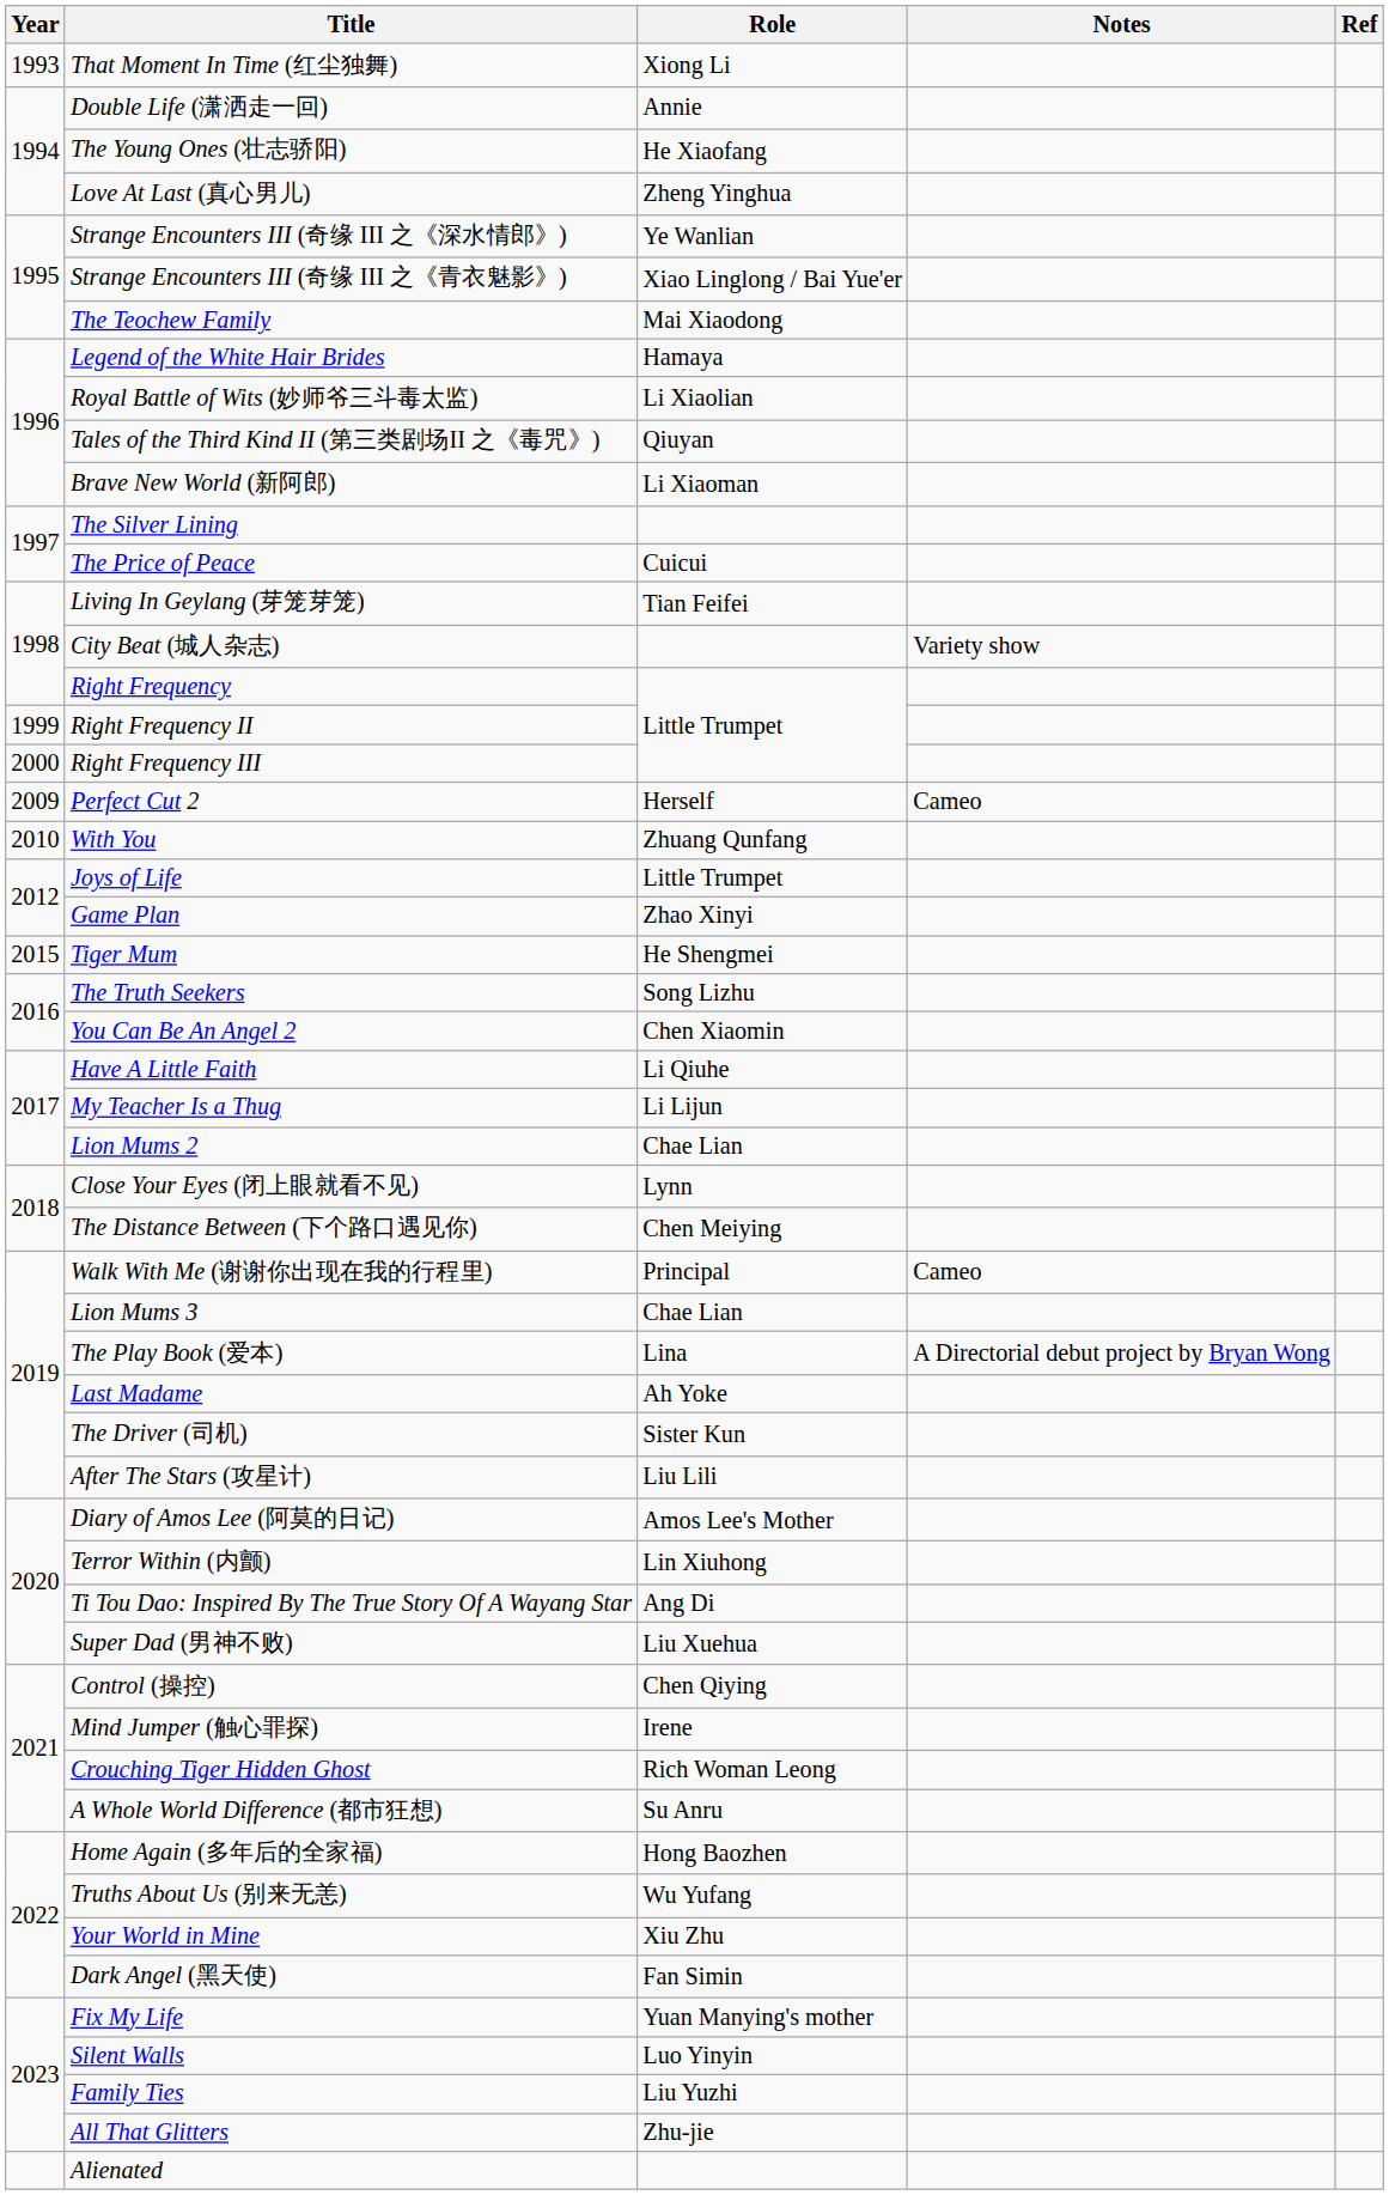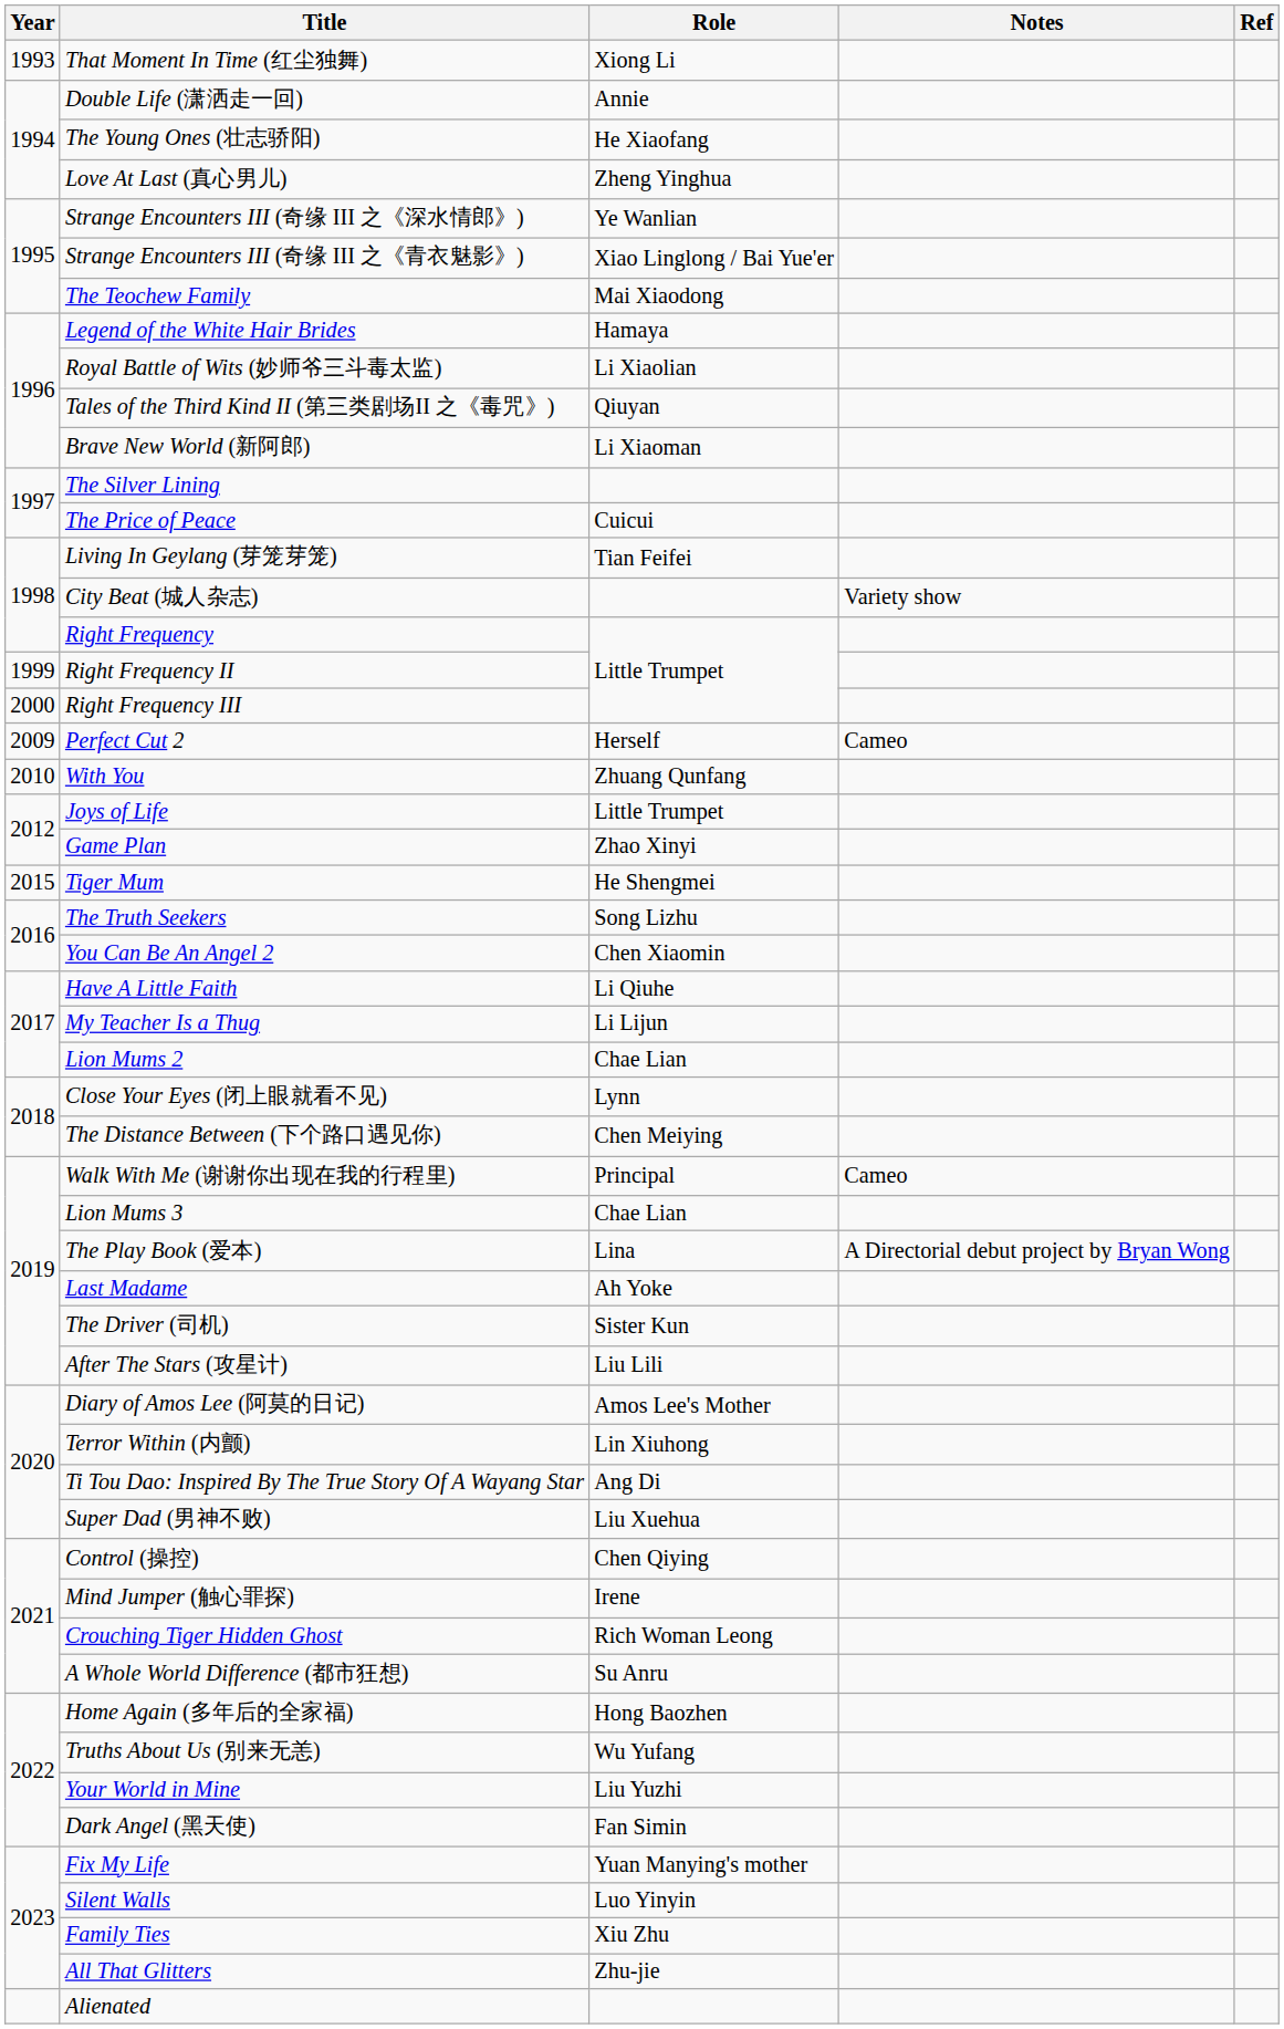 <table class="wikitable sortable">
 <tr>
 <th>Year</th>
 <th>Title</th>
 <th>Role</th>
 <th class="unsortable">Notes</th>
 <th class="unsortable">Ref</th>
 </tr>
 <tr>
 <td>1993</td>
 <td><em>That Moment In Time</em> (红尘独舞)</td>
 <td>Xiong Li</td>
 <td></td>
 <td></td>
 </tr>
 <tr>
 <td rowspan="3">1994</td>
 <td><em>Double Life</em> (潇洒走一回)</td>
 <td>Annie</td>
 <td></td>
 <td></td>
 </tr>
 <tr>
 <td><em>The Young Ones</em> (壮志骄阳)</td>
 <td>He Xiaofang</td>
 <td></td>
 <td></td>
 </tr>
 <tr>
 <td><em>Love At Last</em> (真心男儿)</td>
 <td>Zheng Yinghua</td>
 <td></td>
 <td></td>
 </tr>
 <tr>
 <td rowspan="3">1995</td>
 <td><em>Strange Encounters III</em> (奇缘 III 之《深水情郎》)</td>
 <td>Ye Wanlian</td>
 <td></td>
 <td></td>
 </tr>
 <tr>
 <td><em>Strange Encounters III</em> (奇缘 III 之《青衣魅影》)</td>
 <td>Xiao Linglong / Bai Yue'er</td>
 <td></td>
 <td></td>
 </tr>
 <tr>
 <td><em><a href='#'>The Teochew Family</a></em></td>
 <td>Mai Xiaodong</td>
 <td></td>
 <td></td>
 </tr>
 <tr>
 <td rowspan="4">1996</td>
 <td><em><a href='#'>Legend of the White Hair Brides</a></em></td>
 <td>Hamaya</td>
 <td></td>
 <td></td>
 </tr>
 <tr>
 <td><em>Royal Battle of Wits</em> (妙师爷三斗毒太监)</td>
 <td>Li Xiaolian</td>
 <td></td>
 <td></td>
 </tr>
 <tr>
 <td><em>Tales of the Third Kind II</em> (第三类剧场II 之《毒咒》)</td>
 <td>Qiuyan</td>
 <td></td>
 <td></td>
 </tr>
 <tr>
 <td><em>Brave New World</em> (新阿郎)</td>
 <td>Li Xiaoman</td>
 <td></td>
 <td></td>
 </tr>
 <tr>
 <td rowspan="2">1997</td>
 <td><a href='#'><em>The Silver Lining</em></a></td>
 <td></td>
 <td></td>
 <td></td>
 </tr>
 <tr>
 <td><em><a href='#'>The Price of Peace</a></em></td>
 <td>Cuicui</td>
 <td></td>
 <td></td>
 </tr>
 <tr>
 <td rowspan="3">1998</td>
 <td><em>Living In Geylang</em> (芽笼芽笼)</td>
 <td>Tian Feifei</td>
 <td></td>
 <td></td>
 </tr>
 <tr>
 <td><em>City Beat</em> (城人杂志)</td>
 <td></td>
 <td>Variety show</td>
 <td></td>
 </tr>
 <tr>
 <td><em><a href='#'>Right Frequency</a></em></td>
 <td rowspan="3">Little Trumpet</td>
 <td></td>
 <td></td>
 </tr>
 <tr>
 <td>1999</td>
 <td><em>Right Frequency II</em></td>
 <td></td>
 <td></td>
 </tr>
 <tr>
 <td>2000</td>
 <td><em>Right Frequency III</em></td>
 <td></td>
 <td></td>
 </tr>
 <tr>
 <td>2009</td>
 <td><em><a href='#'>Perfect Cut</a> 2</em></td>
 <td>Herself</td>
 <td>Cameo</td>
 <td></td>
 </tr>
 <tr>
 <td>2010</td>
 <td><em><a href='#'>With You</a></em></td>
 <td>Zhuang Qunfang</td>
 <td></td>
 <td></td>
 </tr>
 <tr>
 <td rowspan="2">2012</td>
 <td><em><a href='#'>Joys of Life</a></em></td>
 <td>Little Trumpet</td>
 <td></td>
 <td></td>
 </tr>
 <tr>
 <td><em><a href='#'>Game Plan</a></em></td>
 <td>Zhao Xinyi</td>
 <td></td>
 <td></td>
 </tr>
 <tr>
 <td rowspan="1">2015</td>
 <td><em><a href='#'>Tiger Mum</a></em></td>
 <td>He Shengmei</td>
 <td></td>
 <td></td>
 </tr>
 <tr>
 <td rowspan="2">2016</td>
 <td><em><a href='#'>The Truth Seekers</a></em></td>
 <td>Song Lizhu</td>
 <td></td>
 <td></td>
 </tr>
 <tr>
 <td><em><a href='#'>You Can Be An Angel 2</a></em></td>
 <td>Chen Xiaomin</td>
 <td></td>
 <td></td>
 </tr>
 <tr>
 <td rowspan="3">2017</td>
 <td><em><a href='#'>Have A Little Faith</a></em></td>
 <td>Li Qiuhe</td>
 <td></td>
 <td></td>
 </tr>
 <tr>
 <td><em><a href='#'>My Teacher Is a Thug</a></em></td>
 <td>Li Lijun</td>
 <td></td>
 <td></td>
 </tr>
 <tr>
 <td><em><a href='#'>Lion Mums 2</a></em></td>
 <td>Chae Lian</td>
 <td></td>
 <td></td>
 </tr>
 <tr>
 <td rowspan="2">2018</td>
 <td><em>Close Your Eyes</em> (闭上眼就看不见)</td>
 <td>Lynn</td>
 <td></td>
 <td></td>
 </tr>
 <tr>
 <td><em>The Distance Between</em> (下个路口遇见你)</td>
 <td>Chen Meiying</td>
 <td></td>
 <td></td>
 </tr>
 <tr>
 <td rowspan="6">2019</td>
 <td><em>Walk With Me</em> (谢谢你出现在我的行程里)</td>
 <td>Principal</td>
 <td>Cameo</td>
 <td></td>
 </tr>
 <tr>
 <td><em>Lion Mums 3</em></td>
 <td>Chae Lian</td>
 <td></td>
 <td></td>
 </tr>
 <tr>
 <td><em>The Play Book</em> (爱本)</td>
 <td>Lina</td>
 <td>A Directorial debut project by <a href='#'>Bryan Wong</a></td>
 <td></td>
 </tr>
 <tr>
 <td><em><a href='#'>Last Madame</a></em></td>
 <td>Ah Yoke</td>
 <td></td>
 <td></td>
 </tr>
 <tr>
 <td><em>The Driver</em> (司机)</td>
 <td>Sister Kun</td>
 <td></td>
 <td></td>
 </tr>
 <tr>
 <td><em>After The Stars</em> (攻星计)</td>
 <td>Liu Lili</td>
 <td></td>
 <td></td>
 </tr>
 <tr>
 <td rowspan="4">2020</td>
 <td><em>Diary of Amos Lee</em> (阿莫的日记)</td>
 <td>Amos Lee's Mother</td>
 <td></td>
 <td></td>
 </tr>
 <tr>
 <td><em>Terror Within</em> (内颤)</td>
 <td>Lin Xiuhong</td>
 <td></td>
 <td></td>
 </tr>
 <tr>
 <td><em>Ti Tou Dao: Inspired By The True Story Of A Wayang Star</em></td>
 <td>Ang Di</td>
 <td></td>
 <td></td>
 </tr>
 <tr>
 <td><em>Super Dad</em> (男神不败)</td>
 <td>Liu Xuehua</td>
 <td></td>
 <td></td>
 </tr>
 <tr>
 <td rowspan="4">2021</td>
 <td><em>Control</em> (操控)</td>
 <td>Chen Qiying</td>
 <td></td>
 <td></td>
 </tr>
 <tr>
 <td><em>Mind Jumper</em> (触心罪探)</td>
 <td>Irene</td>
 <td></td>
 <td></td>
 </tr>
 <tr>
 <td><em><a href='#'>Crouching Tiger Hidden Ghost</a></em></td>
 <td>Rich Woman Leong</td>
 <td></td>
 <td></td>
 </tr>
 <tr>
 <td><em>A Whole World Difference</em> (都市狂想)</td>
 <td>Su Anru</td>
 <td></td>
 <td></td>
 </tr>
 <tr>
 <td rowspan="4">2022</td>
 <td><em>Home Again</em> (多年后的全家福)</td>
 <td>Hong Baozhen</td>
 <td></td>
 <td></td>
 </tr>
 <tr>
 <td><em>Truths About Us</em> (别来无恙)</td>
 <td>Wu Yufang</td>
 <td></td>
 <td></td>
 </tr>
 <tr>
 <td><em><a href='#'>Your World in Mine</a></em></td>
-<td>Xiu Zhu</td>
+<td>Liu Yuzhi</td>
 <td></td>
 <td></td>
 </tr>
 <tr>
 <td><em>Dark Angel</em> (黑天使)</td>
 <td>Fan Simin</td>
 <td></td>
 <td></td>
 </tr>
 <tr>
 <td rowspan="4">2023</td>
 <td><em><a href='#'>Fix My Life</a></em></td>
 <td>Yuan Manying's mother</td>
 <td></td>
 <td></td>
 </tr>
 <tr>
 <td><em><a href='#'>Silent Walls</a></em></td>
 <td>Luo Yinyin</td>
 <td></td>
 <td></td>
 </tr>
 <tr>
 <td><em><a href='#'>Family Ties</a></em></td>
-<td>Liu Yuzhi</td>
+<td>Xiu Zhu</td>
 <td></td>
 <td></td>
 </tr>
 <tr>
 <td><em><a href='#'>All That Glitters</a></em></td>
 <td>Zhu-jie</td>
 <td></td>
 <td></td>
 </tr>
 <tr>
 <td></td>
 <td><em>Alienated</em></td>
 <td></td>
 <td></td>
 <td></td>
 </tr>
 </table>
